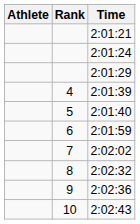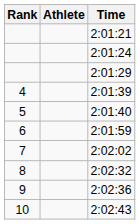 <table class="wikitable" style="font-size:95%; text-align:center;">
 <tr>
+<th>Rank</th>
 <th>Athlete</th>
-<th>Rank</th>
 <th>Time</th>
 </tr>
 <tr>
+<td></td>
 <td align=left></td>
-<td></td>
 <td align="center">2:01:21</td>
 </tr>
 <tr>
+<td></td>
 <td align=left></td>
-<td></td>
 <td align="center">2:01:24</td>
 </tr>
 <tr>
+<td></td>
 <td align=left></td>
-<td></td>
 <td align="center">2:01:29</td>
 </tr>
 <tr>
+<td>4</td>
 <td align=left></td>
-<td>4</td>
 <td align="center">2:01:39</td>
 </tr>
 <tr>
+<td>5</td>
 <td align=left></td>
-<td>5</td>
 <td align="center">2:01:40</td>
 </tr>
 <tr>
+<td>6</td>
 <td align=left></td>
-<td>6</td>
 <td align="center">2:01:59</td>
 </tr>
 <tr>
+<td>7</td>
 <td align=left></td>
-<td>7</td>
 <td align="center">2:02:02</td>
 </tr>
 <tr>
+<td>8</td>
 <td align=left></td>
-<td>8</td>
 <td align="center">2:02:32</td>
 </tr>
 <tr>
+<td>9</td>
 <td align=left></td>
-<td>9</td>
 <td align="center">2:02:36</td>
 </tr>
 <tr>
+<td>10</td>
 <td align=left></td>
-<td>10</td>
 <td align="center">2:02:43</td>
 </tr>
 </table>
